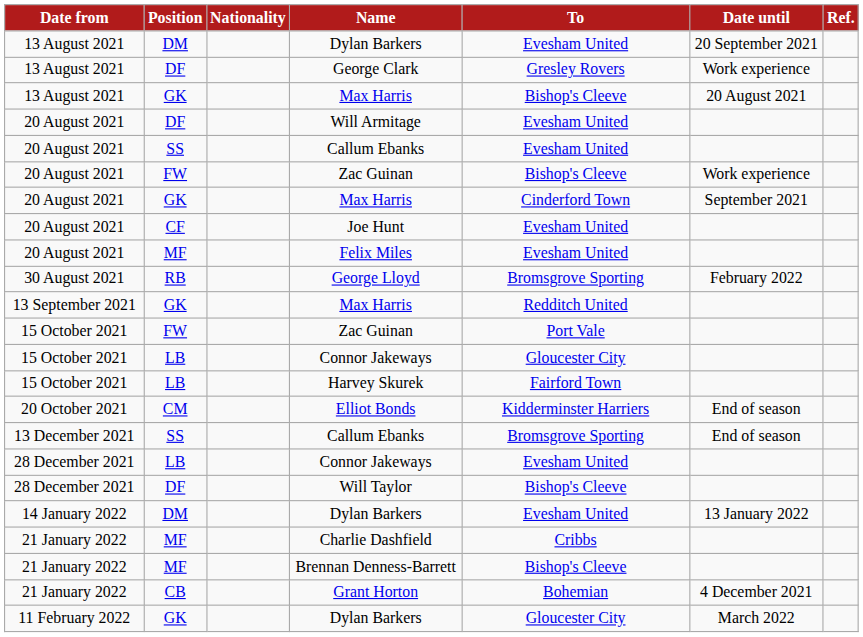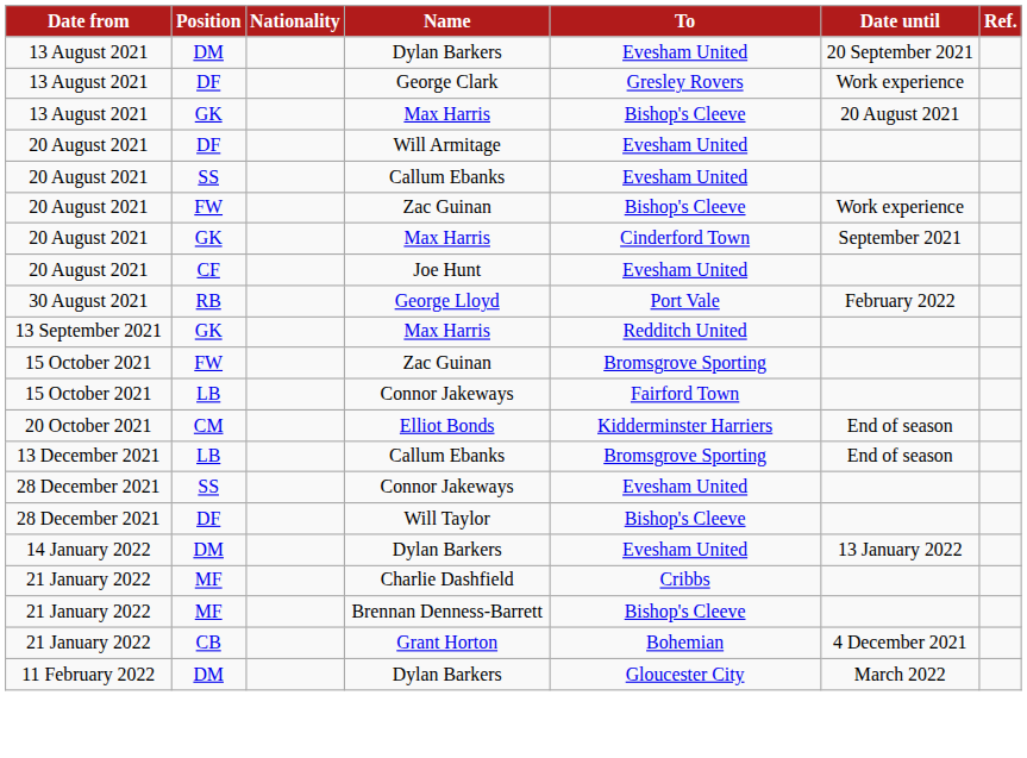 <table class="wikitable"  style="text-align:center; font-size:90%; ">
 <tr>
 <th style="background:#B11B1B;color:#fff; width:120px;">Date from</th>
 <th style="background:#B11B1B;color:#fff; width:50px;">Position</th>
 <th style="background:#B11B1B;color:#fff; width:50px;">Nationality</th>
 <th style="background:#B11B1B;color:#fff; width:150px;">Name</th>
 <th style="background:#B11B1B;color:#fff; width:200px;">To</th>
 <th style="background:#B11B1B;color:#fff; width:115px;">Date until</th>
 <th style="background:#B11B1B;color:#fff; width:25px;">Ref.</th>
 </tr>
 <tr>
 <td>13 August 2021</td>
 <td><a href='#'>DM</a></td>
 <td></td>
 <td>Dylan Barkers</td>
 <td> <a href='#'>Evesham United</a></td>
 <td>20 September 2021</td>
 <td></td>
 </tr>
 <tr>
 <td>13 August 2021</td>
 <td><a href='#'>DF</a></td>
 <td></td>
 <td>George Clark</td>
 <td> <a href='#'>Gresley Rovers</a></td>
 <td>Work experience</td>
 <td></td>
 </tr>
 <tr>
 <td>13 August 2021</td>
 <td><a href='#'>GK</a></td>
 <td></td>
 <td><a href='#'>Max Harris</a></td>
 <td> <a href='#'>Bishop's Cleeve</a></td>
 <td>20 August 2021</td>
 <td></td>
 </tr>
 <tr>
 <td>20 August 2021</td>
 <td><a href='#'>DF</a></td>
 <td></td>
 <td>Will Armitage</td>
 <td> <a href='#'>Evesham United</a></td>
 <td></td>
 <td></td>
 </tr>
 <tr>
 <td>20 August 2021</td>
 <td><a href='#'>SS</a></td>
 <td></td>
 <td>Callum Ebanks</td>
 <td> <a href='#'>Evesham United</a></td>
 <td></td>
 <td></td>
 </tr>
 <tr>
 <td>20 August 2021</td>
 <td><a href='#'>FW</a></td>
 <td></td>
 <td>Zac Guinan</td>
 <td> <a href='#'>Bishop's Cleeve</a></td>
 <td>Work experience</td>
 <td></td>
 </tr>
 <tr>
 <td>20 August 2021</td>
 <td><a href='#'>GK</a></td>
 <td></td>
 <td><a href='#'>Max Harris</a></td>
 <td> <a href='#'>Cinderford Town</a></td>
 <td>September 2021</td>
 <td></td>
 </tr>
 <tr>
 <td>20 August 2021</td>
 <td><a href='#'>CF</a></td>
 <td></td>
 <td>Joe Hunt</td>
 <td> <a href='#'>Evesham United</a></td>
 <td></td>
 <td></td>
 </tr>
 <tr>
-<td>20 August 2021</td>
-<td><a href='#'>MF</a></td>
-<td></td>
-<td><a href='#'>Felix Miles</a></td>
-<td> <a href='#'>Evesham United</a></td>
-<td></td>
-<td></td>
-</tr>
-<tr>
 <td>30 August 2021</td>
 <td><a href='#'>RB</a></td>
 <td></td>
 <td><a href='#'>George Lloyd</a></td>
-<td> <a href='#'>Bromsgrove Sporting</a></td>
+<td> <a href='#'>Port Vale</a></td>
 <td>February 2022</td>
 <td></td>
 </tr>
 <tr>
 <td>13 September 2021</td>
 <td><a href='#'>GK</a></td>
 <td></td>
 <td><a href='#'>Max Harris</a></td>
 <td> <a href='#'>Redditch United</a></td>
 <td></td>
 <td></td>
 </tr>
 <tr>
 <td>15 October 2021</td>
 <td><a href='#'>FW</a></td>
 <td></td>
 <td>Zac Guinan</td>
-<td> <a href='#'>Port Vale</a></td>
+<td> <a href='#'>Bromsgrove Sporting</a></td>
 <td></td>
 <td></td>
 </tr>
 <tr>
 <td>15 October 2021</td>
 <td><a href='#'>LB</a></td>
 <td></td>
 <td>Connor Jakeways</td>
-<td> <a href='#'>Gloucester City</a></td>
-<td></td>
-<td></td>
-</tr>
-<tr>
-<td>15 October 2021</td>
-<td><a href='#'>LB</a></td>
-<td></td>
-<td>Harvey Skurek</td>
 <td> <a href='#'>Fairford Town</a></td>
 <td></td>
 <td></td>
 </tr>
 <tr>
 <td>20 October 2021</td>
 <td><a href='#'>CM</a></td>
 <td></td>
 <td><a href='#'>Elliot Bonds</a></td>
 <td> <a href='#'>Kidderminster Harriers</a></td>
 <td>End of season</td>
 <td></td>
 </tr>
 <tr>
 <td>13 December 2021</td>
-<td><a href='#'>SS</a></td>
+<td><a href='#'>LB</a></td>
 <td></td>
 <td>Callum Ebanks</td>
 <td> <a href='#'>Bromsgrove Sporting</a></td>
 <td>End of season</td>
 <td></td>
 </tr>
 <tr>
 <td>28 December 2021</td>
-<td><a href='#'>LB</a></td>
+<td><a href='#'>SS</a></td>
 <td></td>
 <td>Connor Jakeways</td>
 <td> <a href='#'>Evesham United</a></td>
 <td></td>
 <td></td>
 </tr>
 <tr>
 <td>28 December 2021</td>
 <td><a href='#'>DF</a></td>
 <td></td>
 <td>Will Taylor</td>
 <td> <a href='#'>Bishop's Cleeve</a></td>
 <td></td>
 <td></td>
 </tr>
 <tr>
 <td>14 January 2022</td>
 <td><a href='#'>DM</a></td>
 <td></td>
 <td>Dylan Barkers</td>
 <td> <a href='#'>Evesham United</a></td>
 <td>13 January 2022</td>
 <td></td>
 </tr>
 <tr>
 <td>21 January 2022</td>
 <td><a href='#'>MF</a></td>
 <td></td>
 <td>Charlie Dashfield</td>
 <td> <a href='#'>Cribbs</a></td>
 <td></td>
 <td></td>
 </tr>
 <tr>
 <td>21 January 2022</td>
 <td><a href='#'>MF</a></td>
 <td></td>
 <td>Brennan Denness-Barrett</td>
 <td> <a href='#'>Bishop's Cleeve</a></td>
 <td></td>
 <td></td>
 </tr>
 <tr>
 <td>21 January 2022</td>
 <td><a href='#'>CB</a></td>
 <td></td>
 <td><a href='#'>Grant Horton</a></td>
 <td> <a href='#'>Bohemian</a></td>
 <td>4 December 2021</td>
 <td></td>
 </tr>
 <tr>
 <td>11 February 2022</td>
-<td><a href='#'>GK</a></td>
+<td><a href='#'>DM</a></td>
 <td></td>
 <td>Dylan Barkers</td>
 <td> <a href='#'>Gloucester City</a></td>
 <td>March 2022</td>
 <td></td>
 </tr>
 </table>
